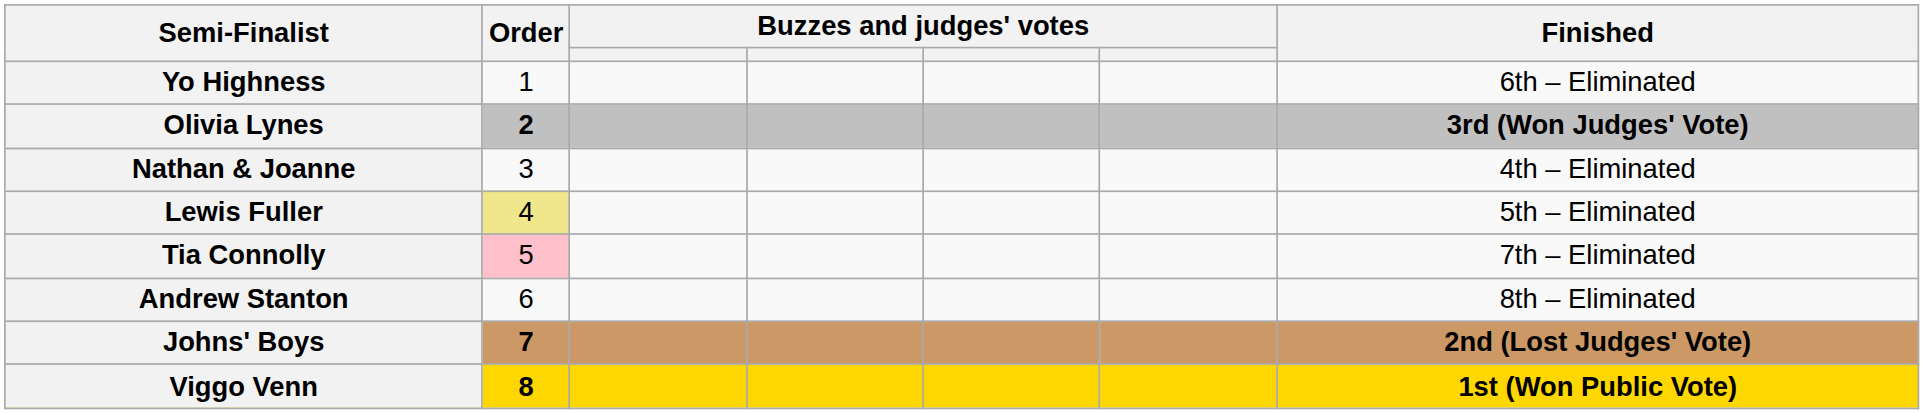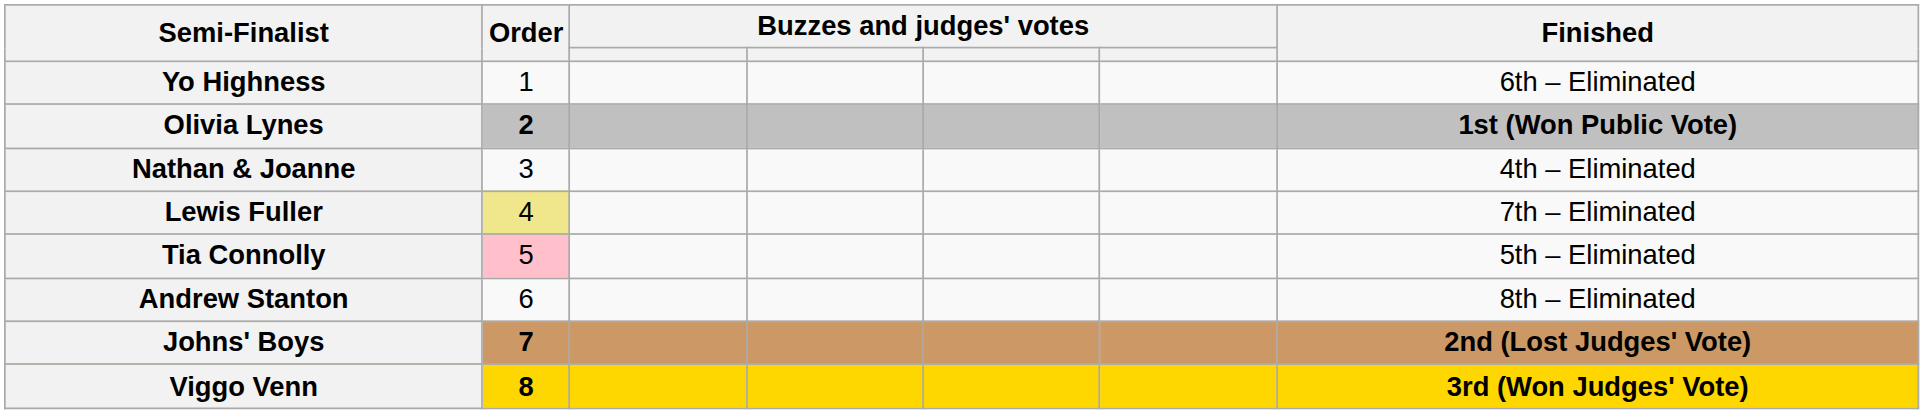 <table class="wikitable plainrowheaders sortable" style="text-align:center;">
 <tr>
 <th scope="col" rowspan="2" class="unsortable" style="width:17em;">Semi-Finalist</th>
 <th scope="col" rowspan="2" style="width:1em;">Order</th>
 <th scope="col" colspan="4" class="unsortable" style="width:24em;">Buzzes and judges' votes</th>
 <th scope="col" rowspan="2" style="width:23em;">Finished</th>
 </tr>
 <tr>
 <th scope="col" class="unsortable" style="width:6em;"></th>
 <th scope="col" class="unsortable" style="width:6em;"></th>
 <th scope="col" class="unsortable" style="width:6em;"></th>
 <th scope="col" class="unsortable" style="width:6em;"></th>
 </tr>
 <tr>
 <th scope="row">Yo Highness</th>
 <td>1</td>
 <td style="text-align:center;"></td>
 <td style="text-align:center;"></td>
 <td style="text-align:center;"></td>
 <td style="text-align:center;"></td>
 <td>6th – Eliminated</td>
 </tr>
 <tr bgcolor="silver">
 <th scope="row"><strong>Olivia Lynes</strong></th>
 <td><strong>2</strong></td>
 <td style="text-align:center;"></td>
 <td style="text-align:center;"></td>
 <td style="text-align:center;"></td>
 <td style="text-align:center;"></td>
-<td><strong>3rd (Won Judges' Vote)</strong></td>
+<td><strong>1st (Won Public Vote)</strong></td>
 </tr>
 <tr>
 <th scope="row">Nathan & Joanne</th>
 <td>3</td>
 <td style="text-align:center;"></td>
 <td style="text-align:center;"></td>
 <td style="text-align:center;"></td>
 <td style="text-align:center;"></td>
 <td>4th – Eliminated</td>
 </tr>
 <tr>
 <th scope="row">Lewis Fuller</th>
 <td style="background: khaki;">4</td>
 <td style="text-align:center;"></td>
 <td style="text-align:center;"></td>
 <td style="text-align:center;"></td>
 <td style="text-align:center;"></td>
-<td>5th – Eliminated</td>
+<td>7th – Eliminated</td>
 </tr>
 <tr>
 <th scope="row">Tia Connolly</th>
 <td style="background: pink;">5</td>
 <td style="text-align:center;"></td>
 <td style="text-align:center;"></td>
 <td style="text-align:center;"></td>
 <td style="text-align:center;"></td>
-<td>7th – Eliminated</td>
+<td>5th – Eliminated</td>
 </tr>
 <tr>
 <th scope="row">Andrew Stanton</th>
 <td>6</td>
 <td style="text-align:center;"></td>
 <td style="text-align:center;"></td>
 <td style="text-align:center;"></td>
 <td style="text-align:center;"></td>
 <td>8th – Eliminated</td>
 </tr>
 <tr bgcolor=#c96>
 <th scope="row"><strong>Johns' Boys</strong></th>
 <td><strong>7</strong></td>
 <td style="text-align:center;"></td>
 <td style="text-align:center;"></td>
 <td style="text-align:center;"></td>
 <td style="text-align:center;"></td>
 <td><strong>2nd (Lost Judges' Vote)</strong></td>
 </tr>
 <tr bgcolor="gold">
 <th scope="row"><strong>Viggo Venn</strong></th>
 <td><strong>8</strong></td>
 <td style="text-align:center;"></td>
 <td style="text-align:center;"></td>
 <td style="text-align:center;"></td>
 <td style="text-align:center;"></td>
-<td><strong>1st (Won Public Vote)</strong></td>
+<td><strong>3rd (Won Judges' Vote)</strong></td>
 </tr>
 </table>
